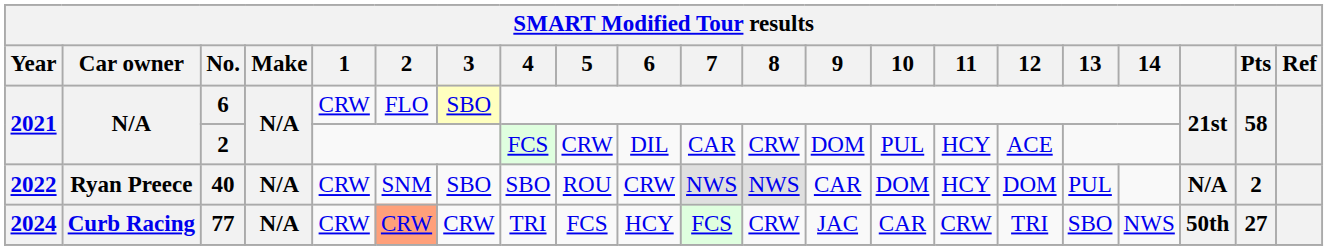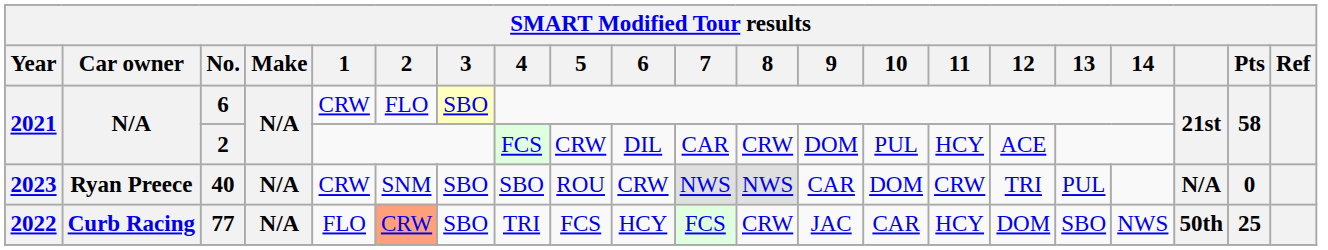 <table class="wikitable" style="text-align:center; font-size:75%">
 <tr>
 <th colspan=38><a href='#'>SMART Modified Tour</a> results</th>
 </tr>
 <tr>
 <th>Year</th>
 <th>Car owner</th>
 <th>No.</th>
 <th>Make</th>
 <th>1</th>
 <th>2</th>
 <th>3</th>
 <th>4</th>
 <th>5</th>
 <th>6</th>
 <th>7</th>
 <th>8</th>
 <th>9</th>
 <th>10</th>
 <th>11</th>
 <th>12</th>
 <th>13</th>
 <th>14</th>
 <th></th>
 <th>Pts</th>
 <th>Ref</th>
 </tr>
 <tr>
 <th rowspan=2><a href='#'>2021</a></th>
 <th rowspan=2>N/A</th>
 <th>6</th>
 <th rowspan=2>N/A</th>
 <td><a href='#'>CRW</a></td>
 <td><a href='#'>FLO</a></td>
 <td style="background:#FFFFBF;"><a href='#'>SBO</a><br></td>
 <td colspan=11></td>
 <th rowspan=2>21st</th>
 <th rowspan=2>58</th>
 <th rowspan=2></th>
 </tr>
 <tr>
 <th>2</th>
 <td colspan=3></td>
 <td style="background:#DFFFDF;"><a href='#'>FCS</a><br></td>
 <td><a href='#'>CRW</a></td>
 <td><a href='#'>DIL</a></td>
 <td><a href='#'>CAR</a></td>
 <td><a href='#'>CRW</a></td>
 <td><a href='#'>DOM</a></td>
 <td><a href='#'>PUL</a></td>
 <td><a href='#'>HCY</a></td>
 <td><a href='#'>ACE</a></td>
 <td colspan=2></td>
 </tr>
 <tr>
-<th><a href='#'>2022</a></th>
+<th><a href='#'>2023</a></th>
 <th>Ryan Preece</th>
 <th>40</th>
 <th>N/A</th>
 <td><a href='#'>CRW</a></td>
 <td><a href='#'>SNM</a></td>
 <td><a href='#'>SBO</a></td>
 <td><a href='#'>SBO</a></td>
 <td><a href='#'>ROU</a></td>
 <td><a href='#'>CRW</a></td>
 <td style="background:#DFDFDF;"><a href='#'>NWS</a><br></td>
 <td style="background:#DFDFDF;"><a href='#'>NWS</a><br></td>
 <td><a href='#'>CAR</a></td>
 <td><a href='#'>DOM</a></td>
-<td><a href='#'>HCY</a></td>
-<td><a href='#'>DOM</a></td>
+<td><a href='#'>CRW</a></td>
+<td><a href='#'>TRI</a></td>
 <td><a href='#'>PUL</a></td>
 <td></td>
 <th>N/A</th>
-<th>2</th>
+<th>0</th>
 <th></th>
 </tr>
 <tr>
-<th><a href='#'>2024</a></th>
+<th><a href='#'>2022</a></th>
 <th><a href='#'>Curb Racing</a></th>
 <th>77</th>
 <th>N/A</th>
-<td><a href='#'>CRW</a></td>
+<td><a href='#'>FLO</a></td>
 <td style="background: lightsalmon;"><a href='#'>CRW</a></td>
-<td><a href='#'>CRW</a></td>
+<td><a href='#'>SBO</a></td>
 <td><a href='#'>TRI</a></td>
 <td><a href='#'>FCS</a></td>
 <td><a href='#'>HCY</a></td>
 <td style="background:#DFFFDF;"><a href='#'>FCS</a><br></td>
 <td><a href='#'>CRW</a></td>
 <td><a href='#'>JAC</a></td>
 <td><a href='#'>CAR</a></td>
-<td><a href='#'>CRW</a></td>
-<td><a href='#'>TRI</a></td>
+<td><a href='#'>HCY</a></td>
+<td><a href='#'>DOM</a></td>
 <td><a href='#'>SBO</a></td>
 <td><a href='#'>NWS</a></td>
 <th>50th</th>
-<th>27</th>
+<th>25</th>
 <th></th>
 </tr>
 </table>
